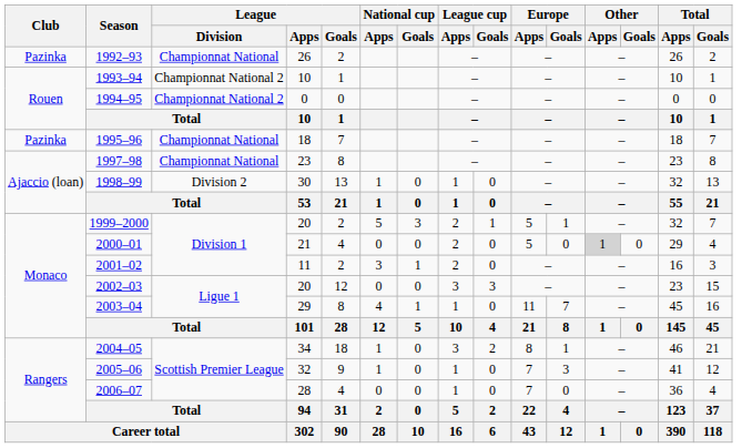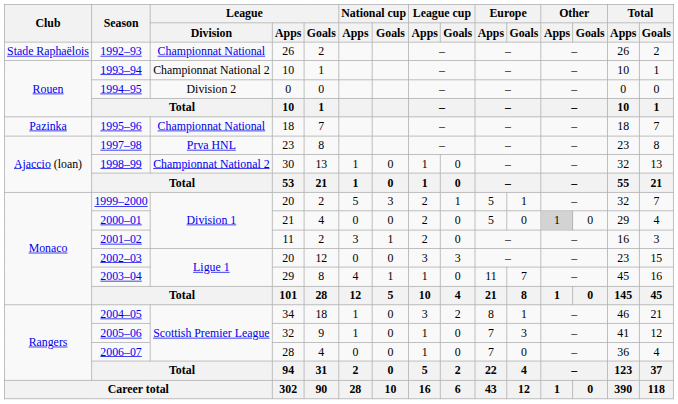 <table class="wikitable" style="text-align:center">
 <tr>
 <th rowspan="2">Club</th>
 <th rowspan="2">Season</th>
 <th colspan="3">League</th>
 <th colspan=2>National cup</th>
 <th colspan=2>League cup</th>
 <th colspan="2">Europe</th>
 <th colspan="2">Other</th>
 <th colspan="2">Total</th>
 </tr>
 <tr>
 <th>Division</th>
 <th>Apps</th>
 <th>Goals</th>
 <th>Apps</th>
 <th>Goals</th>
 <th>Apps</th>
 <th>Goals</th>
 <th>Apps</th>
 <th>Goals</th>
 <th>Apps</th>
 <th>Goals</th>
 <th>Apps</th>
 <th>Goals</th>
 </tr>
 <tr>
-<td><a href='#'>Pazinka</a></td>
+<td><a href='#'>Stade Raphaëlois</a></td>
 <td><a href='#'>1992–93</a></td>
 <td><a href='#'>Championnat National</a></td>
 <td>26</td>
 <td>2</td>
 <td></td>
 <td></td>
 <td colspan="2">–</td>
 <td colspan="2">–</td>
 <td colspan="2">–</td>
 <td>26</td>
 <td>2</td>
 </tr>
 <tr>
 <td rowspan="3"><a href='#'>Rouen</a></td>
 <td><a href='#'>1993–94</a></td>
 <td>Championnat National 2</td>
 <td>10</td>
 <td>1</td>
 <td></td>
 <td></td>
 <td colspan="2">–</td>
 <td colspan="2">–</td>
 <td colspan="2">–</td>
 <td>10</td>
 <td>1</td>
 </tr>
 <tr>
 <td><a href='#'>1994–95</a></td>
-<td><a href='#'>Championnat National 2</a></td>
+<td>Division 2</td>
 <td>0</td>
 <td>0</td>
 <td></td>
 <td></td>
 <td colspan="2">–</td>
 <td colspan="2">–</td>
 <td colspan="2">–</td>
 <td>0</td>
 <td>0</td>
 </tr>
 <tr>
 <th colspan="2">Total</th>
 <th>10</th>
 <th>1</th>
 <th></th>
 <th></th>
 <th colspan="2">–</th>
 <th colspan="2">–</th>
 <th colspan="2">–</th>
 <th>10</th>
 <th>1</th>
 </tr>
 <tr>
 <td><a href='#'>Pazinka</a></td>
 <td><a href='#'>1995–96</a></td>
 <td><a href='#'>Championnat National</a></td>
 <td>18</td>
 <td>7</td>
 <td></td>
 <td></td>
 <td colspan="2">–</td>
 <td colspan="2">–</td>
 <td colspan="2">–</td>
 <td>18</td>
 <td>7</td>
 </tr>
 <tr>
 <td rowspan="3"><a href='#'>Ajaccio</a> (loan)</td>
 <td><a href='#'>1997–98</a></td>
-<td><a href='#'>Championnat National</a></td>
+<td><a href='#'>Prva HNL</a></td>
 <td>23</td>
 <td>8</td>
 <td></td>
 <td></td>
 <td colspan="2">–</td>
 <td colspan="2">–</td>
 <td colspan="2">–</td>
 <td>23</td>
 <td>8</td>
 </tr>
 <tr>
 <td><a href='#'>1998–99</a></td>
-<td>Division 2</td>
+<td><a href='#'>Championnat National 2</a></td>
 <td>30</td>
 <td>13</td>
 <td>1</td>
 <td>0</td>
 <td>1</td>
 <td>0</td>
 <td colspan="2">–</td>
 <td colspan="2">–</td>
 <td>32</td>
 <td>13</td>
 </tr>
 <tr>
 <th colspan="2">Total</th>
 <th>53</th>
 <th>21</th>
 <th>1</th>
 <th>0</th>
 <th>1</th>
 <th>0</th>
 <th colspan="2">–</th>
 <th colspan="2">–</th>
 <th>55</th>
 <th>21</th>
 </tr>
 <tr>
 <td rowspan="6"><a href='#'>Monaco</a></td>
 <td><a href='#'>1999–2000</a></td>
 <td rowspan="3"><a href='#'>Division 1</a></td>
 <td>20</td>
 <td>2</td>
 <td>5</td>
 <td>3</td>
 <td>2</td>
 <td>1</td>
 <td>5</td>
 <td>1</td>
 <td colspan="2">–</td>
 <td>32</td>
 <td>7</td>
 </tr>
 <tr>
 <td><a href='#'>2000–01</a></td>
 <td>21</td>
 <td>4</td>
 <td>0</td>
 <td>0</td>
 <td>2</td>
 <td>0</td>
 <td>5</td>
 <td>0</td>
 <td style="background: lightgrey;">1</td>
 <td>0</td>
 <td>29</td>
 <td>4</td>
 </tr>
 <tr>
 <td><a href='#'>2001–02</a></td>
 <td>11</td>
 <td>2</td>
 <td>3</td>
 <td>1</td>
 <td>2</td>
 <td>0</td>
 <td colspan="2">–</td>
 <td colspan="2">–</td>
 <td>16</td>
 <td>3</td>
 </tr>
 <tr>
 <td><a href='#'>2002–03</a></td>
 <td rowspan="2"><a href='#'>Ligue 1</a></td>
 <td>20</td>
 <td>12</td>
 <td>0</td>
 <td>0</td>
 <td>3</td>
 <td>3</td>
 <td colspan="2">–</td>
 <td colspan="2">–</td>
 <td>23</td>
 <td>15</td>
 </tr>
 <tr>
 <td><a href='#'>2003–04</a></td>
 <td>29</td>
 <td>8</td>
 <td>4</td>
 <td>1</td>
 <td>1</td>
 <td>0</td>
 <td>11</td>
 <td>7</td>
 <td colspan="2">–</td>
 <td>45</td>
 <td>16</td>
 </tr>
 <tr>
 <th colspan="2">Total</th>
 <th>101</th>
 <th>28</th>
 <th>12</th>
 <th>5</th>
 <th>10</th>
 <th>4</th>
 <th>21</th>
 <th>8</th>
 <th>1</th>
 <th>0</th>
 <th>145</th>
 <th>45</th>
 </tr>
 <tr>
 <td rowspan="4"><a href='#'>Rangers</a></td>
 <td><a href='#'>2004–05</a></td>
 <td rowspan="3"><a href='#'>Scottish Premier League</a></td>
 <td>34</td>
 <td>18</td>
 <td>1</td>
 <td>0</td>
 <td>3</td>
 <td>2</td>
 <td>8</td>
 <td>1</td>
 <td colspan="2">–</td>
 <td>46</td>
 <td>21</td>
 </tr>
 <tr>
 <td><a href='#'>2005–06</a></td>
 <td>32</td>
 <td>9</td>
 <td>1</td>
 <td>0</td>
 <td>1</td>
 <td>0</td>
 <td>7</td>
 <td>3</td>
 <td colspan="2">–</td>
 <td>41</td>
 <td>12</td>
 </tr>
 <tr>
 <td><a href='#'>2006–07</a></td>
 <td>28</td>
 <td>4</td>
 <td>0</td>
 <td>0</td>
 <td>1</td>
 <td>0</td>
 <td>7</td>
 <td>0</td>
 <td colspan="2">–</td>
 <td>36</td>
 <td>4</td>
 </tr>
 <tr>
 <th colspan="2">Total</th>
 <th>94</th>
 <th>31</th>
 <th>2</th>
 <th>0</th>
 <th>5</th>
 <th>2</th>
 <th>22</th>
 <th>4</th>
 <th colspan="2">–</th>
 <th>123</th>
 <th>37</th>
 </tr>
 <tr>
 <th colspan="3">Career total</th>
 <th>302</th>
 <th>90</th>
 <th>28</th>
 <th>10</th>
 <th>16</th>
 <th>6</th>
 <th>43</th>
 <th>12</th>
 <th>1</th>
 <th>0</th>
 <th>390</th>
 <th>118</th>
 </tr>
 </table>
